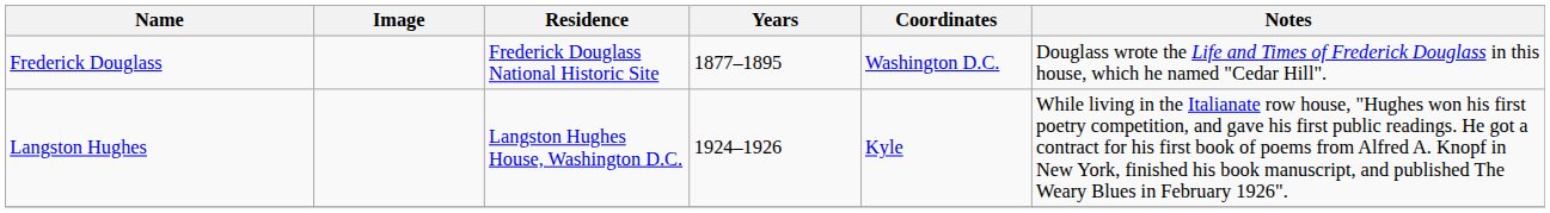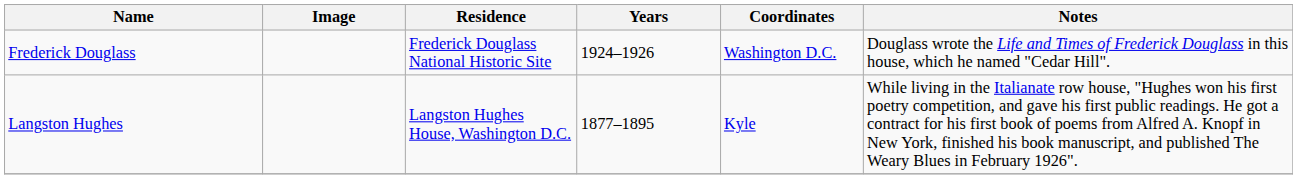 <table class="wikitable sortable" style="width: 100%">
 <tr>
 <th width="18%">Name</th>
 <th width="10%">Image</th>
 <th width="12%">Residence</th>
 <th width="10%">Years</th>
 <th width="10%">Coordinates</th>
 <th width="30%">Notes</th>
 </tr>
 <tr>
 <td><a href='#'>Frederick Douglass</a></td>
 <td></td>
 <td><a href='#'>Frederick Douglass National Historic Site</a></td>
-<td>1877–1895</td>
+<td>1924–1926</td>
 <td><a href='#'>Washington D.C.</a> <br></td>
 <td>Douglass wrote the <em><a href='#'>Life and Times of Frederick Douglass</a></em> in this house, which he named "Cedar Hill".</td>
 </tr>
 <tr>
 <td><a href='#'>Langston Hughes</a></td>
 <td></td>
 <td><a href='#'>Langston Hughes House, Washington D.C.</a></td>
-<td>1924–1926</td>
+<td>1877–1895</td>
 <td><a href='#'>Kyle</a> <br> </td>
 <td>While living in the <a href='#'>Italianate</a> row house, "Hughes won his first poetry competition, and gave his first public readings. He got a contract for his first book of poems from Alfred A. Knopf in New York, finished his book manuscript, and published The Weary Blues in February 1926".</td>
 </tr>
 <tr>
 </tr>
 </table>
